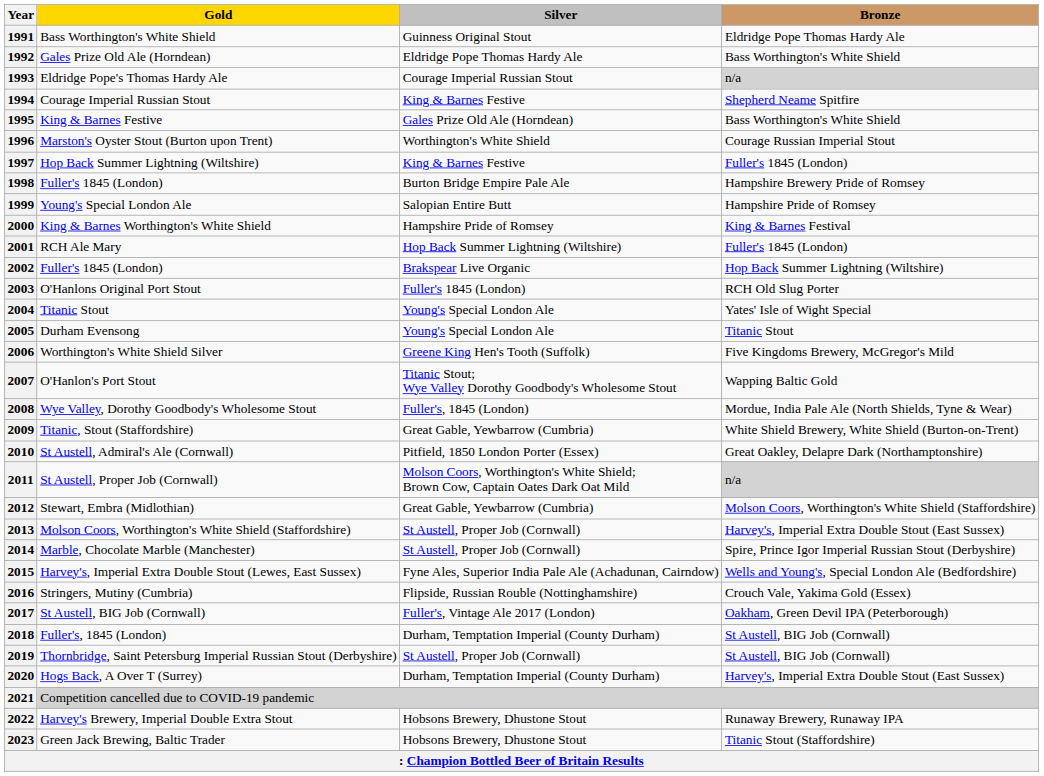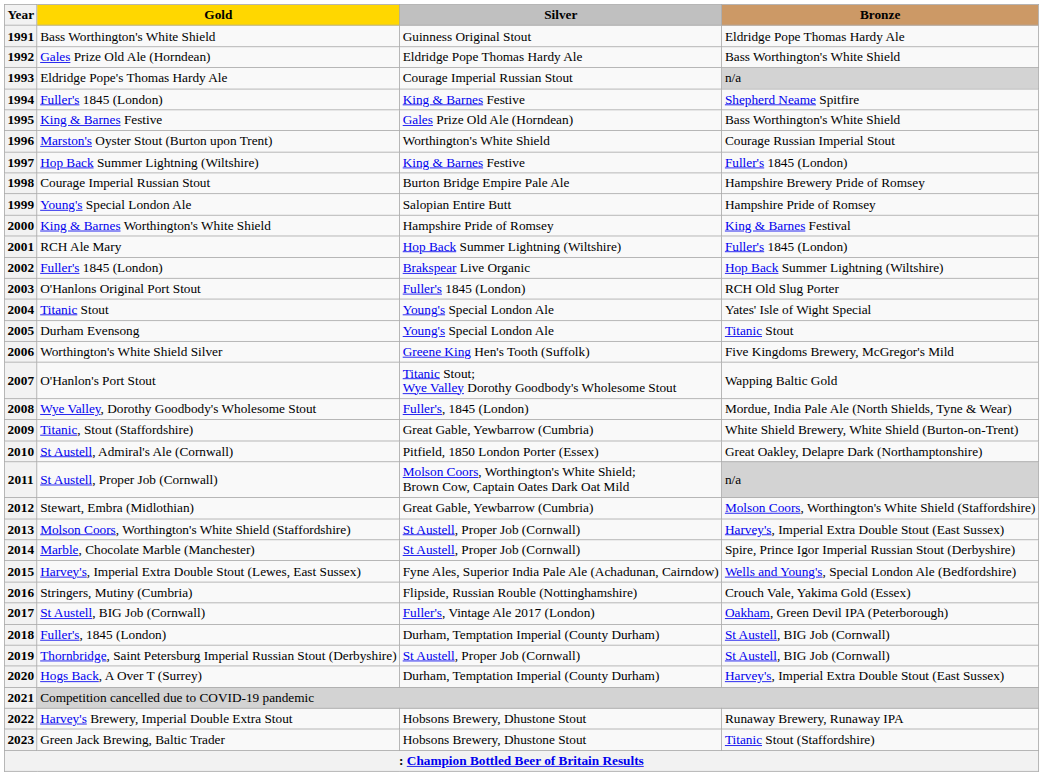 <table class="wikitable">
 <tr>
 <th>Year</th>
 <th style="background:gold;"><strong>Gold</strong></th>
 <th style="background:silver;"><strong>Silver</strong></th>
 <th style="background:#c96;"><strong>Bronze</strong></th>
 </tr>
 <tr>
 <th>1991</th>
 <td>Bass Worthington's White Shield</td>
 <td>Guinness Original Stout</td>
 <td>Eldridge Pope Thomas Hardy Ale</td>
 </tr>
 <tr>
 <th>1992</th>
 <td><a href='#'>Gales</a> Prize Old Ale (Horndean)</td>
 <td>Eldridge Pope Thomas Hardy Ale</td>
 <td>Bass Worthington's White Shield</td>
 </tr>
 <tr>
 <th>1993</th>
 <td>Eldridge Pope's Thomas Hardy Ale</td>
 <td>Courage Imperial Russian Stout</td>
 <td style="background:lightgray;">n/a</td>
 </tr>
 <tr>
 <th>1994</th>
-<td>Courage Imperial Russian Stout</td>
+<td><a href='#'>Fuller's</a> 1845 (London)</td>
 <td><a href='#'>King & Barnes</a> Festive</td>
 <td><a href='#'>Shepherd Neame</a> Spitfire</td>
 </tr>
 <tr>
 <th>1995</th>
 <td><a href='#'>King & Barnes</a> Festive</td>
 <td><a href='#'>Gales</a> Prize Old Ale (Horndean)</td>
 <td>Bass Worthington's White Shield</td>
 </tr>
 <tr>
 <th>1996</th>
 <td><a href='#'>Marston's</a> Oyster Stout (Burton upon Trent)</td>
 <td>Worthington's White Shield</td>
 <td>Courage Russian Imperial Stout</td>
 </tr>
 <tr>
 <th>1997</th>
 <td><a href='#'>Hop Back</a> Summer Lightning (Wiltshire)</td>
 <td><a href='#'>King & Barnes</a> Festive</td>
 <td><a href='#'>Fuller's</a> 1845 (London)</td>
 </tr>
 <tr>
 <th>1998</th>
-<td><a href='#'>Fuller's</a> 1845 (London)</td>
+<td>Courage Imperial Russian Stout</td>
 <td>Burton Bridge Empire Pale Ale</td>
 <td>Hampshire Brewery Pride of Romsey</td>
 </tr>
 <tr>
 <th>1999</th>
 <td><a href='#'>Young's</a> Special London Ale</td>
 <td>Salopian Entire Butt</td>
 <td>Hampshire Pride of Romsey</td>
 </tr>
 <tr>
 <th>2000</th>
 <td><a href='#'>King & Barnes</a> Worthington's White Shield</td>
 <td>Hampshire Pride of Romsey</td>
 <td><a href='#'>King & Barnes</a> Festival</td>
 </tr>
 <tr>
 <th>2001</th>
 <td>RCH Ale Mary</td>
 <td><a href='#'>Hop Back</a> Summer Lightning (Wiltshire)</td>
 <td><a href='#'>Fuller's</a> 1845 (London)</td>
 </tr>
 <tr>
 <th>2002</th>
 <td><a href='#'>Fuller's</a> 1845 (London)</td>
 <td><a href='#'>Brakspear</a> Live Organic</td>
 <td><a href='#'>Hop Back</a> Summer Lightning (Wiltshire)</td>
 </tr>
 <tr>
 <th>2003</th>
 <td>O'Hanlons Original Port Stout</td>
 <td><a href='#'>Fuller's</a> 1845 (London)</td>
 <td>RCH Old Slug Porter</td>
 </tr>
 <tr>
 <th>2004</th>
 <td><a href='#'>Titanic</a> Stout</td>
 <td><a href='#'>Young's</a> Special London Ale</td>
 <td>Yates' Isle of Wight Special</td>
 </tr>
 <tr>
 <th>2005</th>
 <td>Durham Evensong</td>
 <td><a href='#'>Young's</a> Special London Ale</td>
 <td><a href='#'>Titanic</a> Stout</td>
 </tr>
 <tr>
 <th>2006</th>
 <td>Worthington's White Shield Silver</td>
 <td><a href='#'>Greene King</a> Hen's Tooth (Suffolk)</td>
 <td>Five Kingdoms Brewery, McGregor's Mild</td>
 </tr>
 <tr>
 <th>2007</th>
 <td>O'Hanlon's Port Stout</td>
 <td><a href='#'>Titanic</a> Stout;<br> <a href='#'>Wye Valley</a> Dorothy Goodbody's Wholesome Stout</td>
 <td>Wapping Baltic Gold</td>
 </tr>
 <tr>
 <th>2008</th>
 <td><a href='#'>Wye Valley</a>, Dorothy Goodbody's Wholesome Stout</td>
 <td><a href='#'>Fuller's</a>, 1845 (London)</td>
 <td>Mordue, India Pale Ale (North Shields, Tyne & Wear)</td>
 </tr>
 <tr>
 <th>2009</th>
 <td><a href='#'>Titanic</a>, Stout (Staffordshire)</td>
 <td>Great Gable, Yewbarrow (Cumbria)</td>
 <td>White Shield Brewery, White Shield (Burton-on-Trent)</td>
 </tr>
 <tr>
 <th>2010</th>
 <td><a href='#'>St Austell</a>, Admiral's Ale (Cornwall)</td>
 <td>Pitfield, 1850 London Porter (Essex)</td>
 <td>Great Oakley, Delapre Dark (Northamptonshire)</td>
 </tr>
 <tr>
 <th>2011</th>
 <td><a href='#'>St Austell</a>, Proper Job (Cornwall)</td>
 <td><a href='#'>Molson Coors</a>, Worthington's White Shield;<br> Brown Cow, Captain Oates Dark Oat Mild</td>
 <td style="background:lightgray;">n/a</td>
 </tr>
 <tr>
 <th>2012</th>
 <td>Stewart, Embra (Midlothian)</td>
 <td>Great Gable, Yewbarrow (Cumbria)</td>
 <td><a href='#'>Molson Coors</a>, Worthington's White Shield (Staffordshire)</td>
 </tr>
 <tr>
 <th>2013</th>
 <td><a href='#'>Molson Coors</a>, Worthington's White Shield (Staffordshire)</td>
 <td><a href='#'>St Austell</a>, Proper Job (Cornwall)</td>
 <td><a href='#'>Harvey's</a>, Imperial Extra Double Stout (East Sussex)</td>
 </tr>
 <tr>
 <th>2014</th>
 <td><a href='#'>Marble</a>, Chocolate Marble (Manchester)</td>
 <td><a href='#'>St Austell</a>, Proper Job (Cornwall)</td>
 <td>Spire, Prince Igor Imperial Russian Stout (Derbyshire)</td>
 </tr>
 <tr>
 <th>2015</th>
 <td><a href='#'>Harvey's</a>, Imperial Extra Double Stout (Lewes, East Sussex)</td>
 <td>Fyne Ales, Superior India Pale Ale (Achadunan, Cairndow)</td>
 <td><a href='#'>Wells and Young's</a>, Special London Ale (Bedfordshire)</td>
 </tr>
 <tr>
 <th>2016</th>
 <td>Stringers, Mutiny (Cumbria)</td>
 <td>Flipside, Russian Rouble (Nottinghamshire)</td>
 <td>Crouch Vale, Yakima Gold (Essex)</td>
 </tr>
 <tr>
 <th>2017</th>
 <td><a href='#'>St Austell</a>, BIG Job (Cornwall)</td>
 <td><a href='#'>Fuller's</a>, Vintage Ale 2017 (London)</td>
 <td><a href='#'>Oakham</a>, Green Devil IPA (Peterborough)</td>
 </tr>
 <tr>
 <th>2018</th>
 <td><a href='#'>Fuller's</a>, 1845 (London)</td>
 <td>Durham, Temptation Imperial (County Durham)</td>
 <td><a href='#'>St Austell</a>, BIG Job (Cornwall)</td>
 </tr>
 <tr>
 <th>2019</th>
 <td><a href='#'>Thornbridge</a>, Saint Petersburg Imperial Russian Stout (Derbyshire)</td>
 <td><a href='#'>St Austell</a>, Proper Job (Cornwall)</td>
 <td><a href='#'>St Austell</a>, BIG Job (Cornwall)</td>
 </tr>
 <tr>
 <th>2020</th>
 <td><a href='#'> Hogs Back</a>, A Over T (Surrey)</td>
 <td>Durham, Temptation Imperial (County Durham)</td>
 <td><a href='#'>Harvey's</a>, Imperial Extra Double Stout (East Sussex)</td>
 </tr>
 <tr>
 <th>2021</th>
 <td style="background:lightgray;" colspan="3">Competition cancelled due to COVID-19 pandemic</td>
 </tr>
 <tr>
 <th>2022</th>
 <td><a href='#'>Harvey's</a> Brewery, Imperial Double Extra Stout</td>
 <td>Hobsons Brewery, Dhustone Stout</td>
 <td>Runaway Brewery, Runaway IPA</td>
 </tr>
 <tr>
 <th>2023</th>
 <td>Green Jack Brewing, Baltic Trader </td>
 <td>Hobsons Brewery, Dhustone Stout</td>
 <td><a href='#'>Titanic</a> Stout (Staffordshire)</td>
 </tr>
 <tr>
 <th colspan="4">: <a href='#'>Champion Bottled Beer of Britain Results</a></th>
 </tr>
 </table>
